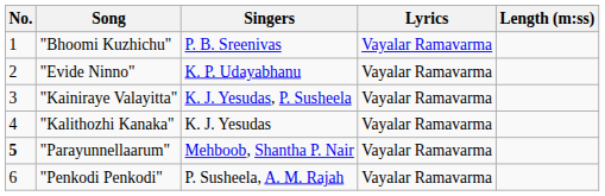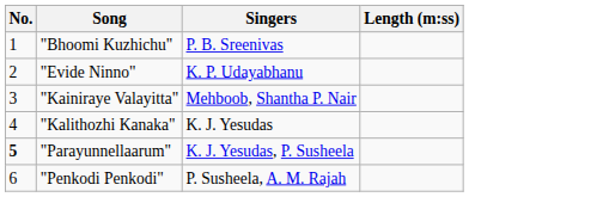 <table class="wikitable" style="font-size:95%;">
 <tr>
 <th>No.</th>
 <th>Song</th>
 <th>Singers</th>
-<th>Lyrics</th>
 <th>Length (m:ss)</th>
 </tr>
 <tr>
 <td>1</td>
 <td>"Bhoomi Kuzhichu"</td>
 <td><a href='#'>P. B. Sreenivas</a></td>
-<td><a href='#'>Vayalar Ramavarma</a></td>
 <td></td>
 </tr>
 <tr>
 <td>2</td>
 <td>"Evide Ninno"</td>
 <td><a href='#'>K. P. Udayabhanu</a></td>
-<td>Vayalar Ramavarma</td>
 <td></td>
 </tr>
 <tr>
 <td>3</td>
 <td>"Kainiraye Valayitta"</td>
-<td><a href='#'>K. J. Yesudas</a>, <a href='#'>P. Susheela</a></td>
-<td>Vayalar Ramavarma</td>
+<td><a href='#'>Mehboob</a>, <a href='#'>Shantha P. Nair</a></td>
 <td></td>
 </tr>
 <tr>
 <td>4</td>
 <td>"Kalithozhi Kanaka"</td>
 <td>K. J. Yesudas</td>
-<td>Vayalar Ramavarma</td>
 <td></td>
 </tr>
 <tr>
 <td><strong>5</strong></td>
 <td>"Parayunnellaarum"</td>
-<td><a href='#'>Mehboob</a>, <a href='#'>Shantha P. Nair</a></td>
-<td>Vayalar Ramavarma</td>
+<td><a href='#'>K. J. Yesudas</a>, <a href='#'>P. Susheela</a></td>
 <td></td>
 </tr>
 <tr>
 <td>6</td>
 <td>"Penkodi Penkodi"</td>
 <td>P. Susheela, <a href='#'>A. M. Rajah</a></td>
-<td>Vayalar Ramavarma</td>
 <td></td>
 </tr>
 </table>
